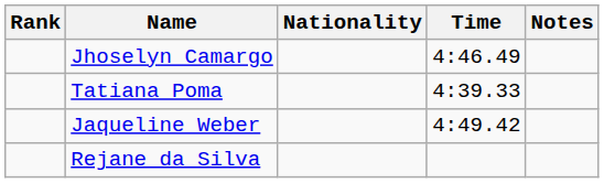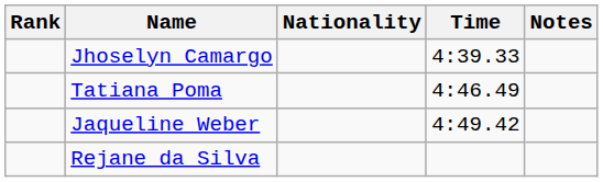 <table class="wikitable sortable" style="text-align:center">
 <tr>
 <th>Rank</th>
 <th>Name</th>
 <th>Nationality</th>
 <th>Time</th>
 <th>Notes</th>
 </tr>
 <tr>
 <td></td>
 <td align=left><a href='#'>Jhoselyn Camargo</a></td>
 <td align=left></td>
-<td>4:46.49</td>
+<td>4:39.33</td>
 <td></td>
 </tr>
 <tr>
 <td></td>
 <td align=left><a href='#'>Tatiana Poma</a></td>
 <td align=left></td>
-<td>4:39.33</td>
+<td>4:46.49</td>
 <td></td>
 </tr>
 <tr>
 <td></td>
 <td align=left><a href='#'>Jaqueline Weber</a></td>
 <td align=left></td>
 <td>4:49.42</td>
 <td></td>
 </tr>
 <tr>
 <td></td>
 <td align=left><a href='#'>Rejane da Silva</a></td>
 <td align=left></td>
 <td></td>
 <td></td>
 </tr>
 </table>
